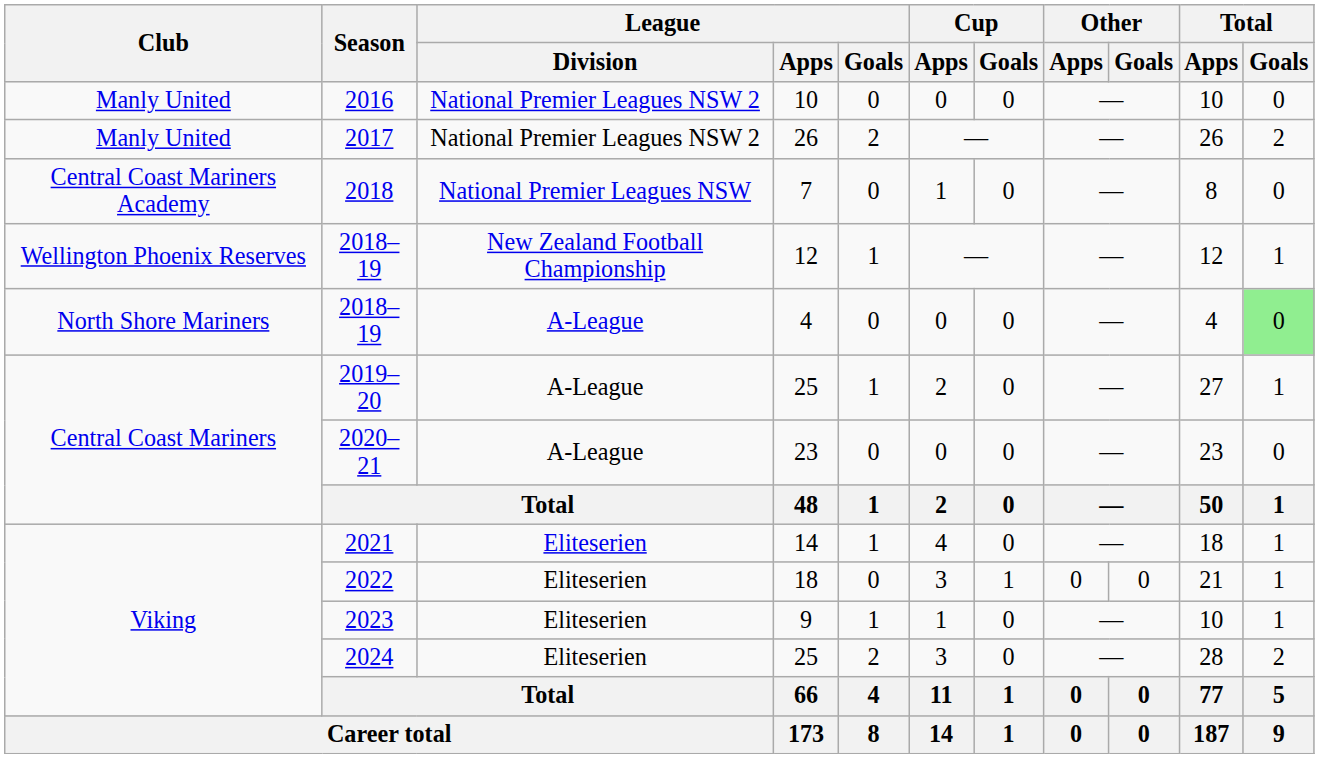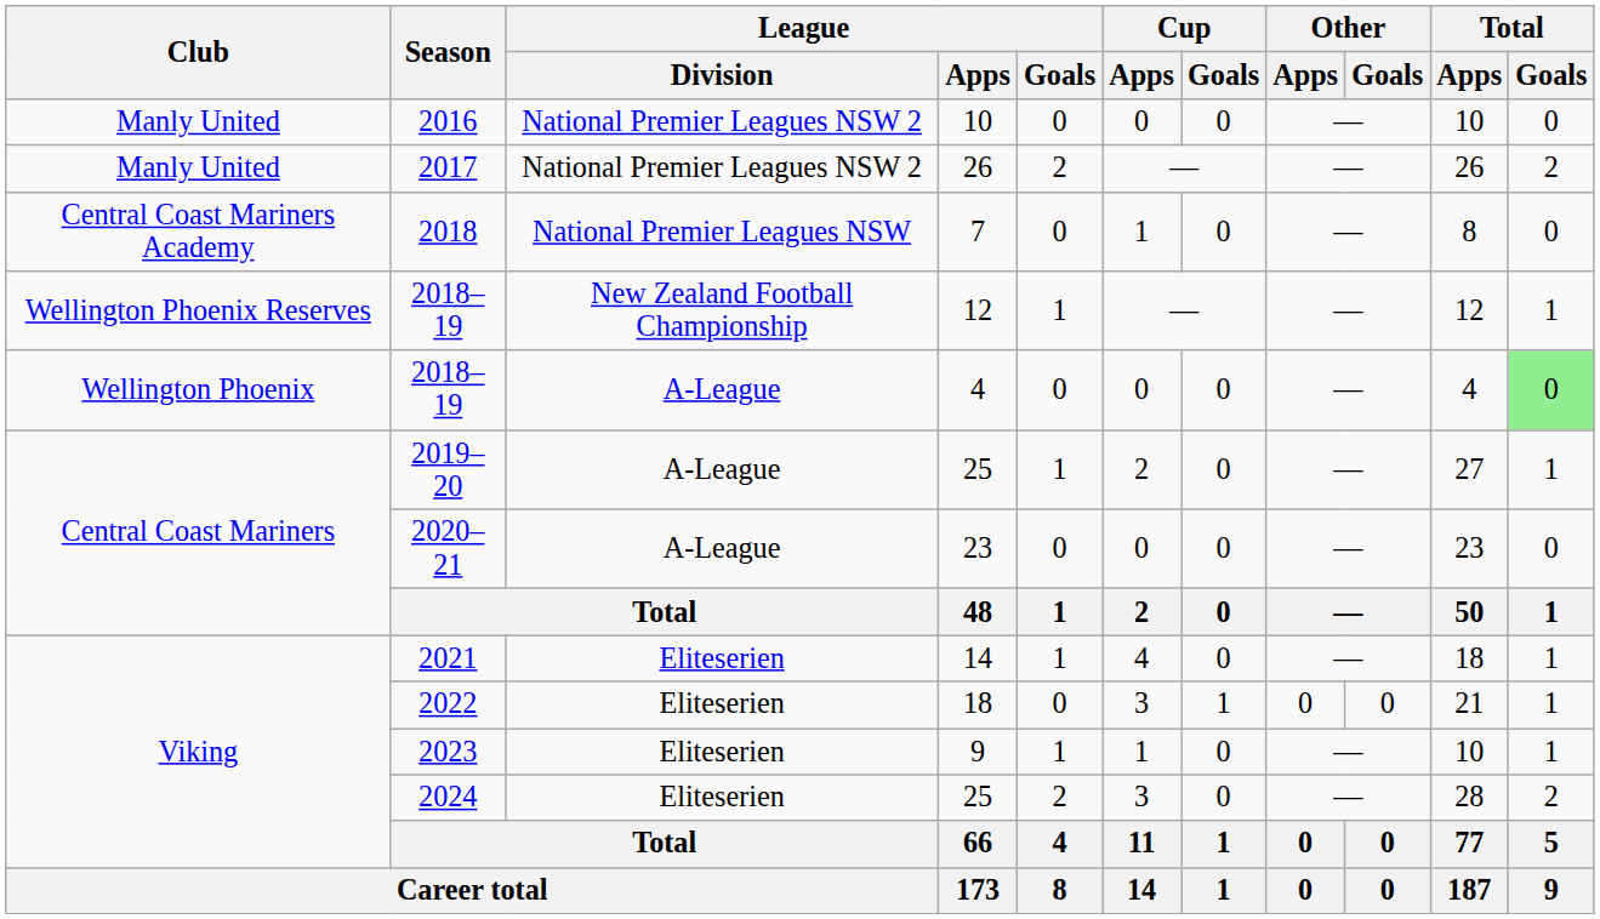 <table class="wikitable" style="text-align: center;">
 <tr>
 <th rowspan="2">Club</th>
 <th rowspan="2">Season</th>
 <th colspan="3">League</th>
 <th colspan="2">Cup</th>
 <th colspan="2">Other</th>
 <th colspan="2">Total</th>
 </tr>
 <tr>
 <th>Division</th>
 <th>Apps</th>
 <th>Goals</th>
 <th>Apps</th>
 <th>Goals</th>
 <th>Apps</th>
 <th>Goals</th>
 <th>Apps</th>
 <th>Goals</th>
 </tr>
 <tr>
 <td><a href='#'>Manly United</a></td>
 <td><a href='#'>2016</a></td>
 <td><a href='#'>National Premier Leagues NSW 2</a></td>
 <td>10</td>
 <td>0</td>
 <td>0</td>
 <td>0</td>
 <td colspan=2>—</td>
 <td>10</td>
 <td>0</td>
 </tr>
 <tr>
 <td><a href='#'>Manly United</a></td>
 <td><a href='#'>2017</a></td>
 <td>National Premier Leagues NSW 2</td>
 <td>26</td>
 <td>2</td>
 <td colspan="2">—</td>
 <td colspan="2">—</td>
 <td>26</td>
 <td>2</td>
 </tr>
 <tr>
 <td><a href='#'>Central Coast Mariners Academy</a></td>
 <td><a href='#'>2018</a></td>
 <td><a href='#'>National Premier Leagues NSW</a></td>
 <td>7</td>
 <td>0</td>
 <td>1</td>
 <td>0</td>
 <td colspan="2">—</td>
 <td>8</td>
 <td>0</td>
 </tr>
 <tr>
 <td><a href='#'>Wellington Phoenix Reserves</a></td>
 <td><a href='#'>2018–19</a></td>
 <td><a href='#'>New Zealand Football Championship</a></td>
 <td>12</td>
 <td>1</td>
 <td colspan="2">—</td>
 <td colspan="2">—</td>
 <td>12</td>
 <td>1</td>
 </tr>
 <tr>
-<td><a href='#'>North Shore Mariners</a></td>
+<td><a href='#'>Wellington Phoenix</a></td>
 <td><a href='#'>2018–19</a></td>
 <td><a href='#'>A-League</a></td>
 <td>4</td>
 <td>0</td>
 <td>0</td>
 <td>0</td>
 <td colspan="2">—</td>
 <td>4</td>
 <td style="background: lightgreen;">0</td>
 </tr>
 <tr>
 <td rowspan="3"><a href='#'>Central Coast Mariners</a></td>
 <td><a href='#'>2019–20</a></td>
 <td>A-League</td>
 <td>25</td>
 <td>1</td>
 <td>2</td>
 <td>0</td>
 <td colspan="2">—</td>
 <td>27</td>
 <td>1</td>
 </tr>
 <tr>
 <td><a href='#'>2020–21</a></td>
 <td>A-League</td>
 <td>23</td>
 <td>0</td>
 <td>0</td>
 <td>0</td>
 <td colspan=2>—</td>
 <td>23</td>
 <td>0</td>
 </tr>
 <tr>
 <th colspan="2">Total</th>
 <th>48</th>
 <th>1</th>
 <th>2</th>
 <th>0</th>
 <th colspan=2>—</th>
 <th>50</th>
 <th>1</th>
 </tr>
 <tr>
 <td rowspan="5"><a href='#'>Viking</a></td>
 <td><a href='#'>2021</a></td>
 <td><a href='#'>Eliteserien</a></td>
 <td>14</td>
 <td>1</td>
 <td>4</td>
 <td>0</td>
 <td colspan="2">—</td>
 <td>18</td>
 <td>1</td>
 </tr>
 <tr>
 <td><a href='#'>2022</a></td>
 <td>Eliteserien</td>
 <td>18</td>
 <td>0</td>
 <td>3</td>
 <td>1</td>
 <td>0</td>
 <td>0</td>
 <td>21</td>
 <td>1</td>
 </tr>
 <tr>
 <td><a href='#'>2023</a></td>
 <td>Eliteserien</td>
 <td>9</td>
 <td>1</td>
 <td>1</td>
 <td>0</td>
 <td colspan="2">—</td>
 <td>10</td>
 <td>1</td>
 </tr>
 <tr>
 <td><a href='#'>2024</a></td>
 <td>Eliteserien</td>
 <td>25</td>
 <td>2</td>
 <td>3</td>
 <td>0</td>
 <td colspan="2">—</td>
 <td>28</td>
 <td>2</td>
 </tr>
 <tr>
 <th colspan="2">Total</th>
 <th>66</th>
 <th>4</th>
 <th>11</th>
 <th>1</th>
 <th>0</th>
 <th>0</th>
 <th>77</th>
 <th>5</th>
 </tr>
 <tr>
 <th colspan="3">Career total</th>
 <th>173</th>
 <th>8</th>
 <th>14</th>
 <th>1</th>
 <th>0</th>
 <th>0</th>
 <th>187</th>
 <th>9</th>
 </tr>
 </table>
